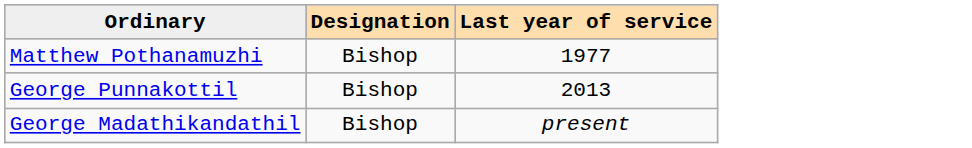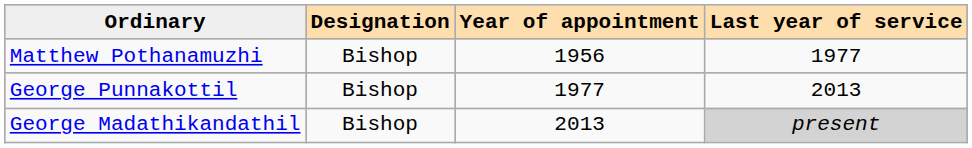 <table class="wikitable">
 <tr>
 <th style="background: #efefef;">Ordinary</th>
 <th style="background: #ffdead;">Designation</th>
+<th style="background: #ffdead;">Year of appointment</th>
 <th style="background: #ffdead;">Last year of service</th>
 </tr>
 <tr>
 <td><a href='#'>Matthew Pothanamuzhi</a></td>
 <td align="center">Bishop</td>
+<td align="center">1956</td>
 <td align="center">1977</td>
 </tr>
 <tr>
 <td><a href='#'>George Punnakottil</a></td>
 <td align="center">Bishop</td>
+<td align="center">1977</td>
 <td align="center">2013</td>
 </tr>
 <tr>
 <td><a href='#'>George Madathikandathil</a></td>
 <td align="center">Bishop</td>
-<td align="center"><em>present</em></td>
+<td align="center">2013</td>
+<td align="center" style="background: lightgrey;"><em>present</em></td>
 </tr>
 </table>
